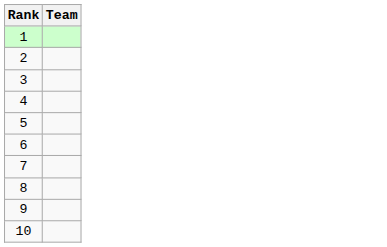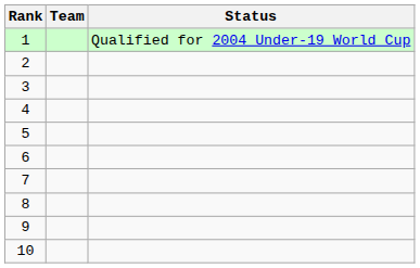 <table class="wikitable" style="text-align:center">
 <tr>
 <th>Rank</th>
 <th>Team</th>
+<th>Status</th>
 </tr>
 <tr style="background:#cfc">
 <td>1</td>
 <td style="text-align:left"></td>
+<td>Qualified for <a href='#'>2004 Under-19 World Cup</a></td>
 </tr>
 <tr>
 <td>2</td>
 <td style="text-align:left"></td>
+<td></td>
 </tr>
 <tr>
 <td>3</td>
 <td style="text-align:left"></td>
+<td></td>
 </tr>
 <tr>
 <td>4</td>
 <td style="text-align:left"></td>
+<td></td>
 </tr>
 <tr>
 <td>5</td>
 <td style="text-align:left"></td>
+<td></td>
 </tr>
 <tr>
 <td>6</td>
 <td style="text-align:left"></td>
+<td></td>
 </tr>
 <tr>
 <td>7</td>
 <td style="text-align:left"></td>
+<td></td>
 </tr>
 <tr>
 <td>8</td>
 <td style="text-align:left"></td>
+<td></td>
 </tr>
 <tr>
 <td>9</td>
 <td style="text-align:left"></td>
+<td></td>
 </tr>
 <tr>
 <td>10</td>
 <td style="text-align:left"></td>
+<td></td>
 </tr>
 </table>
